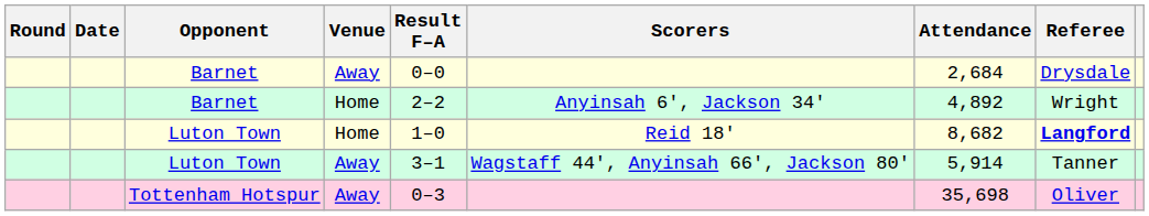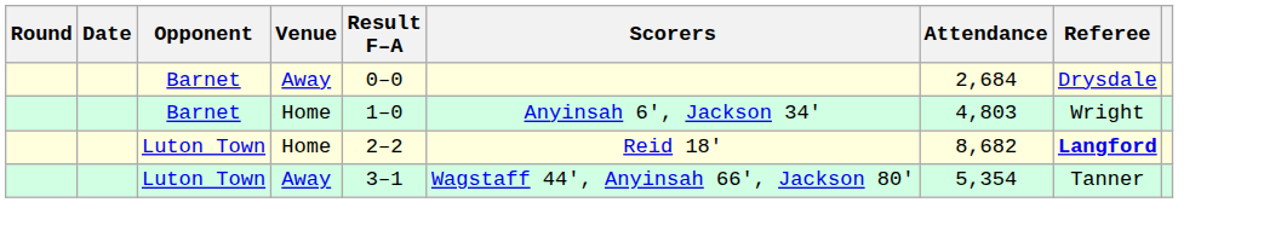 <table class="wikitable sortable" style="text-align:center">
 <tr>
 <th>Round</th>
 <th>Date</th>
 <th>Opponent</th>
 <th>Venue</th>
 <th>Result<br>F–A</th>
 <th class="unsortable">Scorers</th>
 <th>Attendance</th>
 <th class="unsortable">Referee</th>
 <th class="unsortable"></th>
 </tr>
 <tr bgcolor="#ffffdd">
 <td></td>
 <td></td>
 <td><a href='#'>Barnet</a></td>
 <td><a href='#'>Away</a></td>
 <td>0–0</td>
 <td></td>
 <td>2,684</td>
 <td><a href='#'>Drysdale</a></td>
 <td></td>
 </tr>
 <tr bgcolor="#d0ffe3">
 <td></td>
 <td></td>
 <td><a href='#'>Barnet</a></td>
 <td>Home</td>
-<td>2–2</td>
+<td>1–0</td>
 <td><a href='#'>Anyinsah</a> 6', <a href='#'>Jackson</a> 34'</td>
-<td>4,892</td>
+<td>4,803</td>
 <td>Wright</td>
 <td></td>
 </tr>
 <tr bgcolor="#ffffdd">
 <td></td>
 <td></td>
 <td><a href='#'>Luton Town</a></td>
 <td>Home</td>
-<td>1–0</td>
+<td>2–2</td>
 <td><a href='#'>Reid</a> 18'</td>
 <td>8,682</td>
 <td><strong><a href='#'>Langford</a></strong></td>
 <td></td>
 </tr>
 <tr bgcolor="#d0ffe3">
 <td></td>
 <td></td>
 <td><a href='#'>Luton Town</a></td>
 <td><a href='#'>Away</a></td>
 <td>3–1</td>
 <td><a href='#'>Wagstaff</a> 44', <a href='#'>Anyinsah</a> 66', <a href='#'>Jackson</a> 80'</td>
-<td>5,914</td>
+<td>5,354</td>
 <td>Tanner</td>
 <td></td>
 </tr>
-<tr bgcolor="#ffd0e3">
-<td></td>
-<td></td>
-<td><a href='#'>Tottenham Hotspur</a></td>
-<td><a href='#'>Away</a></td>
-<td>0–3</td>
-<td></td>
-<td>35,698</td>
-<td><a href='#'>Oliver</a></td>
-<td></td>
-</tr>
 </table>
